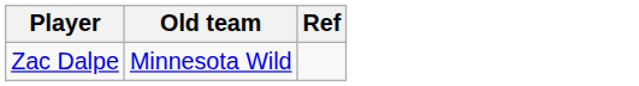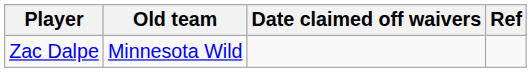 <table class="wikitable">
 <tr>
 <th>Player</th>
 <th>Old team</th>
+<th>Date claimed off waivers</th>
 <th>Ref</th>
 </tr>
 <tr>
 <td><a href='#'>Zac Dalpe</a></td>
 <td><a href='#'>Minnesota Wild</a></td>
 <td></td>
+<td></td>
 </tr>
 </table>
